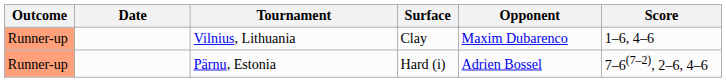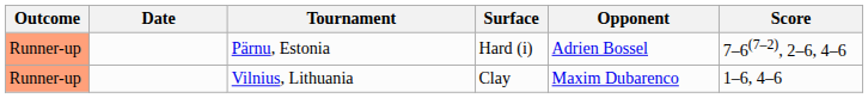 <table class=wikitable style=font-size:97%>
 <tr>
 <th width=70>Outcome</th>
 <th width=120>Date</th>
 <th width=220>Tournament</th>
 <th width=60>Surface</th>
 <th width=150>Opponent</th>
 <th width=125>Score</th>
 </tr>
 <tr bgcolor=FCFCFC >
 <td bgcolor=ffa07a>Runner-up</td>
 <td></td>
+<td><a href='#'>Pärnu</a>, Estonia</td>
+<td>Hard (i)</td>
+<td> <a href='#'>Adrien Bossel</a></td>
+<td>7–6<sup>(7–2)</sup>, 2–6, 4–6</td>
+</tr>
+<tr bgcolor=FCFCFC >
+<td bgcolor=ffa07a>Runner-up</td>
+<td></td>
 <td><a href='#'>Vilnius</a>, Lithuania</td>
 <td>Clay</td>
 <td> <a href='#'>Maxim Dubarenco</a></td>
 <td>1–6, 4–6</td>
 </tr>
-<tr bgcolor=FCFCFC >
-<td bgcolor=ffa07a>Runner-up</td>
-<td></td>
-<td><a href='#'>Pärnu</a>, Estonia</td>
-<td>Hard (i)</td>
-<td> <a href='#'>Adrien Bossel</a></td>
-<td>7–6<sup>(7–2)</sup>, 2–6, 4–6</td>
-</tr>
 </table>
